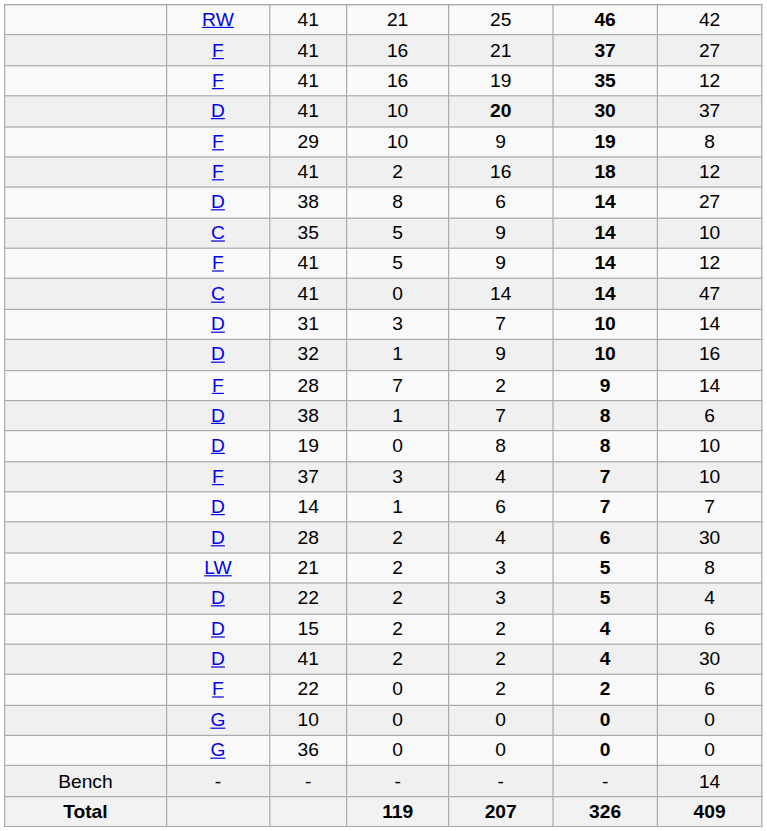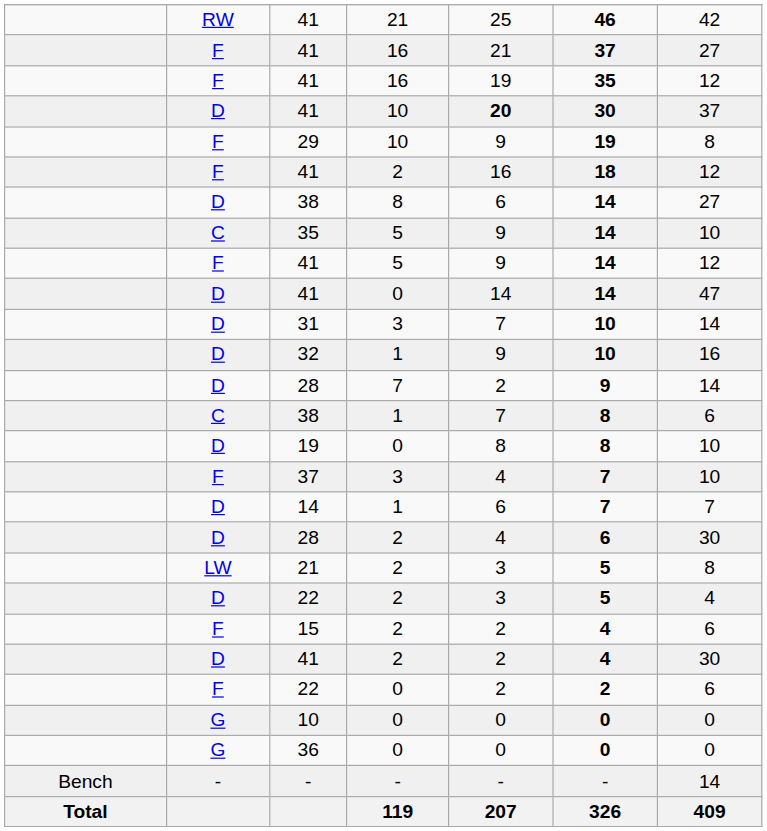 <table class="wikitable sortable" width ="50%">
 <tr align="center">
 </tr>
 <tr align="center" bgcolor="">
 <td></td>
 <td><a href='#'>RW</a></td>
 <td>41</td>
 <td>21</td>
 <td>25</td>
 <td><strong>46</strong></td>
 <td>42</td>
 </tr>
 <tr align="center" bgcolor="f0f0f0">
 <td></td>
 <td><a href='#'>F</a></td>
 <td>41</td>
 <td>16</td>
 <td>21</td>
 <td><strong>37</strong></td>
 <td>27</td>
 </tr>
 <tr align="center" bgcolor="">
 <td></td>
 <td><a href='#'>F</a></td>
 <td>41</td>
 <td>16</td>
 <td>19</td>
 <td><strong>35</strong></td>
 <td>12</td>
 </tr>
 <tr align="center" bgcolor="f0f0f0">
 <td></td>
 <td><a href='#'>D</a></td>
 <td>41</td>
 <td>10</td>
 <td><strong>20</strong></td>
 <td><strong>30</strong></td>
 <td>37</td>
 </tr>
 <tr align="center" bgcolor="">
 <td></td>
 <td><a href='#'>F</a></td>
 <td>29</td>
 <td>10</td>
 <td>9</td>
 <td><strong>19</strong></td>
 <td>8</td>
 </tr>
 <tr align="center" bgcolor="f0f0f0">
 <td></td>
 <td><a href='#'>F</a></td>
 <td>41</td>
 <td>2</td>
 <td>16</td>
 <td><strong>18</strong></td>
 <td>12</td>
 </tr>
 <tr align="center" bgcolor="">
 <td></td>
 <td><a href='#'>D</a></td>
 <td>38</td>
 <td>8</td>
 <td>6</td>
 <td><strong>14</strong></td>
 <td>27</td>
 </tr>
 <tr align="center" bgcolor="f0f0f0">
 <td></td>
 <td><a href='#'>C</a></td>
 <td>35</td>
 <td>5</td>
 <td>9</td>
 <td><strong>14</strong></td>
 <td>10</td>
 </tr>
 <tr align="center" bgcolor="">
 <td></td>
 <td><a href='#'>F</a></td>
 <td>41</td>
 <td>5</td>
 <td>9</td>
 <td><strong>14</strong></td>
 <td>12</td>
 </tr>
 <tr align="center" bgcolor="f0f0f0">
 <td></td>
-<td><a href='#'>C</a></td>
+<td><a href='#'>D</a></td>
 <td>41</td>
 <td>0</td>
 <td>14</td>
 <td><strong>14</strong></td>
 <td>47</td>
 </tr>
 <tr align="center" bgcolor="">
 <td></td>
 <td><a href='#'>D</a></td>
 <td>31</td>
 <td>3</td>
 <td>7</td>
 <td><strong>10</strong></td>
 <td>14</td>
 </tr>
 <tr align="center" bgcolor="f0f0f0">
 <td></td>
 <td><a href='#'>D</a></td>
 <td>32</td>
 <td>1</td>
 <td>9</td>
 <td><strong>10</strong></td>
 <td>16</td>
 </tr>
 <tr align="center" bgcolor="">
 <td></td>
-<td><a href='#'>F</a></td>
+<td><a href='#'>D</a></td>
 <td>28</td>
 <td>7</td>
 <td>2</td>
 <td><strong>9</strong></td>
 <td>14</td>
 </tr>
 <tr align="center" bgcolor="f0f0f0">
 <td></td>
-<td><a href='#'>D</a></td>
+<td><a href='#'>C</a></td>
 <td>38</td>
 <td>1</td>
 <td>7</td>
 <td><strong>8</strong></td>
 <td>6</td>
 </tr>
 <tr align="center" bgcolor="">
 <td></td>
 <td><a href='#'>D</a></td>
 <td>19</td>
 <td>0</td>
 <td>8</td>
 <td><strong>8</strong></td>
 <td>10</td>
 </tr>
 <tr align="center" bgcolor="f0f0f0">
 <td></td>
 <td><a href='#'>F</a></td>
 <td>37</td>
 <td>3</td>
 <td>4</td>
 <td><strong>7</strong></td>
 <td>10</td>
 </tr>
 <tr align="center" bgcolor="">
 <td></td>
 <td><a href='#'>D</a></td>
 <td>14</td>
 <td>1</td>
 <td>6</td>
 <td><strong>7</strong></td>
 <td>7</td>
 </tr>
 <tr align="center" bgcolor="f0f0f0">
 <td></td>
 <td><a href='#'>D</a></td>
 <td>28</td>
 <td>2</td>
 <td>4</td>
 <td><strong>6</strong></td>
 <td>30</td>
 </tr>
 <tr align="center" bgcolor="">
 <td></td>
 <td><a href='#'>LW</a></td>
 <td>21</td>
 <td>2</td>
 <td>3</td>
 <td><strong>5</strong></td>
 <td>8</td>
 </tr>
 <tr align="center" bgcolor="f0f0f0">
 <td></td>
 <td><a href='#'>D</a></td>
 <td>22</td>
 <td>2</td>
 <td>3</td>
 <td><strong>5</strong></td>
 <td>4</td>
 </tr>
 <tr align="center" bgcolor="">
 <td></td>
-<td><a href='#'>D</a></td>
+<td><a href='#'>F</a></td>
 <td>15</td>
 <td>2</td>
 <td>2</td>
 <td><strong>4</strong></td>
 <td>6</td>
 </tr>
 <tr align="center" bgcolor="f0f0f0">
 <td></td>
 <td><a href='#'>D</a></td>
 <td>41</td>
 <td>2</td>
 <td>2</td>
 <td><strong>4</strong></td>
 <td>30</td>
 </tr>
 <tr align="center" bgcolor="">
 <td></td>
 <td><a href='#'>F</a></td>
 <td>22</td>
 <td>0</td>
 <td>2</td>
 <td><strong>2</strong></td>
 <td>6</td>
 </tr>
 <tr align="center" bgcolor="f0f0f0">
 <td></td>
 <td><a href='#'>G</a></td>
 <td>10</td>
 <td>0</td>
 <td>0</td>
 <td><strong>0</strong></td>
 <td>0</td>
 </tr>
 <tr align="center" bgcolor="">
 <td></td>
 <td><a href='#'>G</a></td>
 <td>36</td>
 <td>0</td>
 <td>0</td>
 <td><strong>0</strong></td>
 <td>0</td>
 </tr>
 <tr align="center" bgcolor="f0f0f0">
 <td>Bench</td>
 <td>-</td>
 <td>-</td>
 <td>-</td>
 <td>-</td>
 <td>-</td>
 <td>14</td>
 </tr>
 <tr>
 <th>Total</th>
 <th></th>
 <th></th>
 <th>119</th>
 <th>207</th>
 <th>326</th>
 <th>409</th>
 </tr>
 </table>
